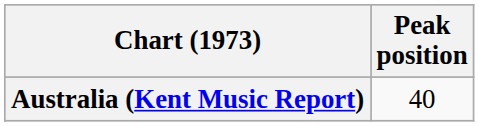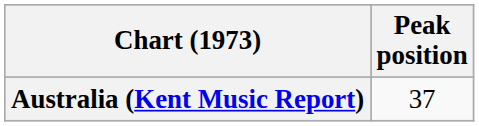 <table class="wikitable plainrowheaders" style="text-align:center">
 <tr>
 <th scope="col">Chart (1973)</th>
 <th scope="col">Peak<br>position</th>
 </tr>
 <tr>
 <th scope="row">Australia (<a href='#'>Kent Music Report</a>)</th>
-<td>40</td>
+<td>37</td>
 </tr>
 </table>
